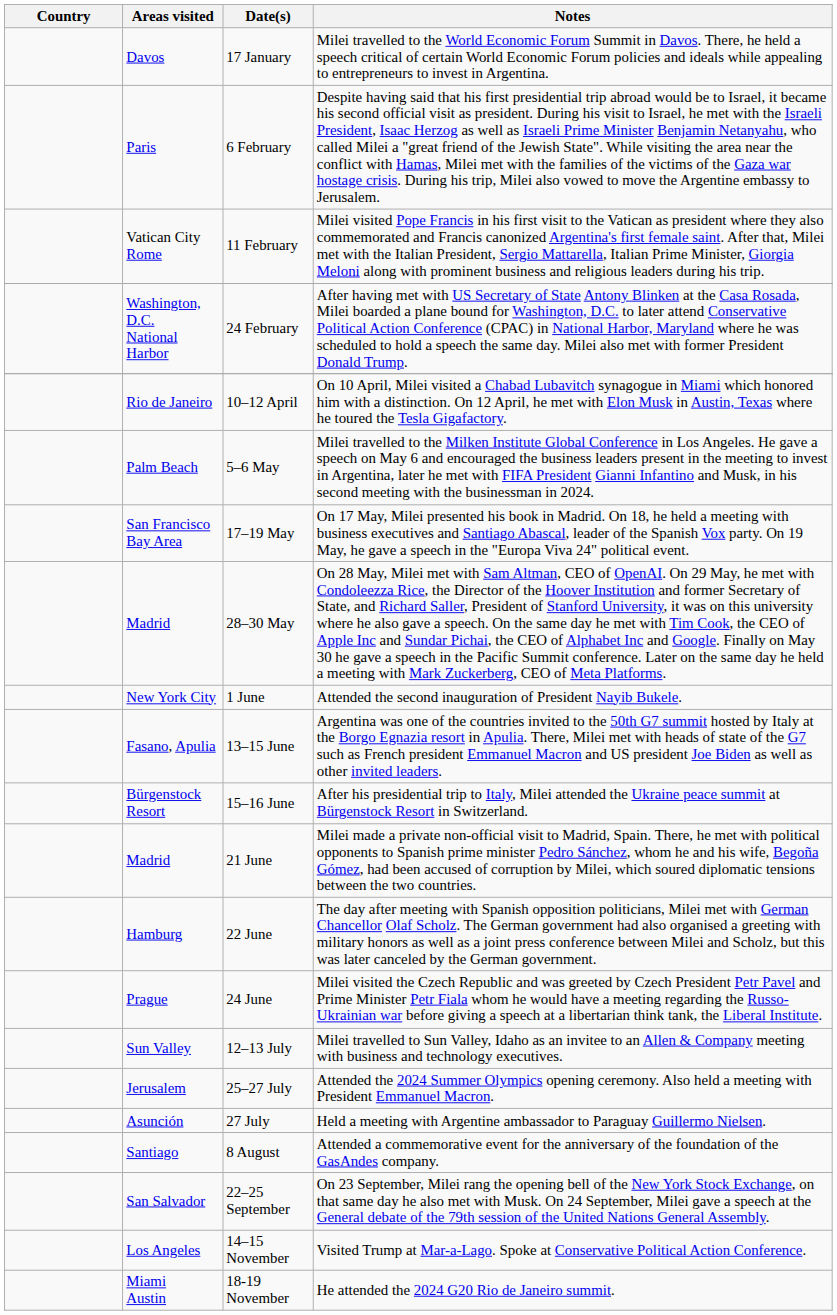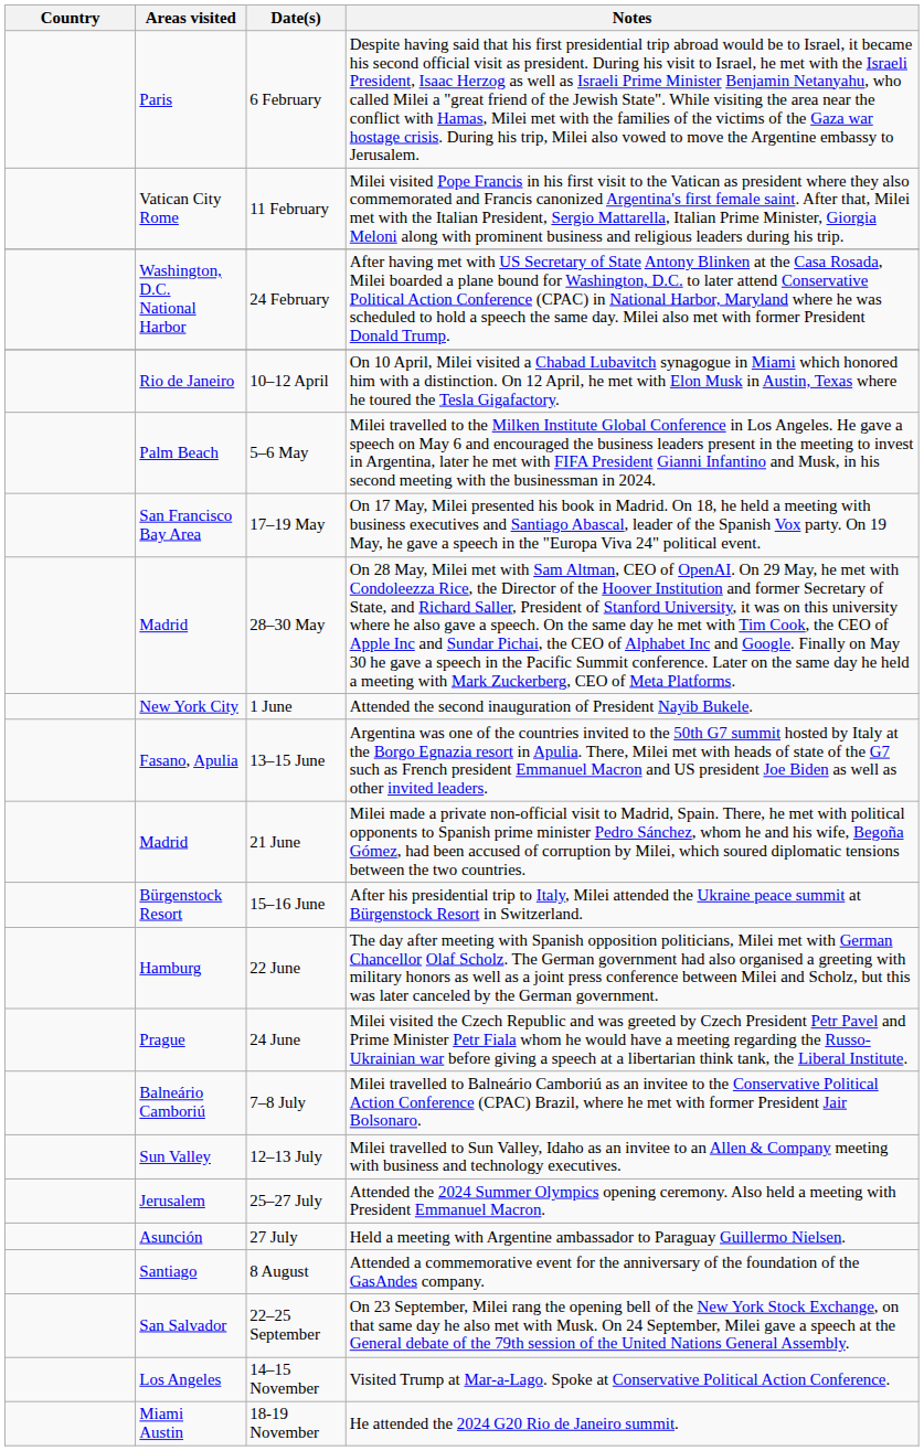 <table class="wikitable">
 <tr>
 <th width=120>Country</th>
 <th width=100>Areas visited</th>
 <th width=90>Date(s)</th>
 <th width=550>Notes</th>
-</tr>
-<tr>
-<td></td>
-<td><a href='#'>Davos</a></td>
-<td>17 January</td>
-<td> Milei travelled to the <a href='#'>World Economic Forum</a> Summit in <a href='#'>Davos</a>. There, he held a speech critical of certain World Economic Forum policies and ideals while appealing to entrepreneurs to invest in Argentina.</td>
 </tr>
 <tr>
 <td></td>
 <td><a href='#'>Paris</a></td>
 <td>6 February</td>
 <td> Despite having said that his first presidential trip abroad would be to Israel, it became his second official visit as president. During his visit to Israel, he met with the <a href='#'>Israeli President</a>, <a href='#'>Isaac Herzog</a> as well as <a href='#'>Israeli Prime Minister</a> <a href='#'>Benjamin Netanyahu</a>, who called Milei a "great friend of the Jewish State". While visiting the area near the conflict with <a href='#'>Hamas</a>, Milei met with the families of the victims of the <a href='#'>Gaza war hostage crisis</a>. During his trip, Milei also vowed to move the Argentine embassy to Jerusalem.</td>
 </tr>
 <tr>
 <td><br></td>
 <td>Vatican City<br><a href='#'>Rome</a></td>
 <td>11 February</td>
 <td>Milei visited <a href='#'>Pope Francis</a> in his first visit to the Vatican as president where they also commemorated and Francis canonized <a href='#'>Argentina's first female saint</a>. After that, Milei met with the Italian President, <a href='#'>Sergio Mattarella</a>, Italian Prime Minister, <a href='#'>Giorgia Meloni</a> along with prominent business and religious leaders during his trip.</td>
 </tr>
 <tr>
 </tr>
 <tr>
 <td></td>
 <td><a href='#'>Washington, D.C.</a><br><a href='#'>National Harbor</a></td>
 <td>24 February</td>
 <td>After having met with <a href='#'>US Secretary of State</a> <a href='#'>Antony Blinken</a> at the <a href='#'>Casa Rosada</a>, Milei boarded a plane bound for <a href='#'>Washington, D.C.</a> to later attend <a href='#'>Conservative Political Action Conference</a> (CPAC) in <a href='#'>National Harbor, Maryland</a> where he was scheduled to hold a speech the same day. Milei also met with former President <a href='#'>Donald Trump</a>.</td>
 </tr>
 <tr>
 </tr>
 <tr>
 <td></td>
 <td><a href='#'>Rio de Janeiro</a></td>
 <td>10–12 April</td>
 <td>On 10 April, Milei visited a <a href='#'>Chabad Lubavitch</a> synagogue in <a href='#'>Miami</a> which honored him with a distinction. On 12 April, he met with <a href='#'>Elon Musk</a> in <a href='#'>Austin, Texas</a> where he toured the <a href='#'>Tesla Gigafactory</a>.</td>
 </tr>
 <tr>
 <td></td>
 <td><a href='#'>Palm Beach</a></td>
 <td>5–6 May</td>
 <td>Milei travelled to the <a href='#'>Milken Institute Global Conference</a> in Los Angeles. He gave a speech on May 6 and encouraged the business leaders present in the meeting to invest in Argentina, later he met with <a href='#'>FIFA President</a> <a href='#'>Gianni Infantino</a> and Musk, in his second meeting with the businessman in 2024.</td>
 </tr>
 <tr>
 <td></td>
 <td><a href='#'>San Francisco Bay Area</a></td>
 <td>17–19 May</td>
 <td> On 17 May,  Milei presented his book <em></em> in Madrid. On 18, he held a meeting with business executives and <a href='#'>Santiago Abascal</a>, leader of the Spanish <a href='#'>Vox</a> party. On 19 May, he gave a speech in the "Europa Viva 24" political event.</td>
 </tr>
 <tr>
 <td></td>
 <td><a href='#'>Madrid</a></td>
 <td>28–30 May</td>
 <td>On 28 May, Milei met with <a href='#'>Sam Altman</a>, CEO of <a href='#'>OpenAI</a>. On 29 May, he met with <a href='#'>Condoleezza Rice</a>, the Director of the <a href='#'>Hoover Institution</a> and former Secretary of State, and <a href='#'>Richard Saller</a>, President of <a href='#'>Stanford University</a>, it was on this university where he also gave a speech. On the same day he met with <a href='#'>Tim Cook</a>, the CEO of <a href='#'>Apple Inc</a> and <a href='#'>Sundar Pichai</a>, the CEO of <a href='#'>Alphabet Inc</a> and <a href='#'>Google</a>. Finally on May 30 he gave a speech in the Pacific Summit conference. Later on the same day he held a meeting with <a href='#'>Mark Zuckerberg</a>, CEO of <a href='#'>Meta Platforms</a>.</td>
 </tr>
 <tr>
 <td></td>
 <td><a href='#'>New York City</a></td>
 <td>1 June</td>
 <td> Attended the second inauguration of President <a href='#'>Nayib Bukele</a>.</td>
 </tr>
 <tr>
 <td></td>
 <td><a href='#'>Fasano</a>, <a href='#'>Apulia</a></td>
 <td>13–15 June</td>
 <td>Argentina was one of the countries invited to the <a href='#'>50th G7 summit</a> hosted by Italy at the <a href='#'>Borgo Egnazia resort</a>  in <a href='#'>Apulia</a>. There, Milei met with heads of state of the <a href='#'>G7</a> such as French president <a href='#'>Emmanuel Macron</a> and US president <a href='#'>Joe Biden</a> as well as other <a href='#'>invited leaders</a>.</td>
 </tr>
 <tr>
 <td></td>
+<td><a href='#'>Madrid</a></td>
+<td>21 June</td>
+<td>Milei made a private non-official visit to Madrid, Spain. There, he met with political opponents to Spanish prime minister <a href='#'>Pedro Sánchez</a>, whom he and his wife, <a href='#'>Begoña Gómez</a>, had been accused of corruption by Milei, which soured diplomatic tensions between the two countries.</td>
+</tr>
+<tr>
+<td></td>
 <td><a href='#'>Bürgenstock Resort</a></td>
 <td>15–16 June</td>
 <td>After his presidential trip to <a href='#'>Italy</a>, Milei attended the <a href='#'>Ukraine peace summit</a> at <a href='#'>Bürgenstock Resort</a> in Switzerland.</td>
-</tr>
-<tr>
-<td></td>
-<td><a href='#'>Madrid</a></td>
-<td>21 June</td>
-<td>Milei made a private non-official visit to Madrid, Spain. There, he met with political opponents to Spanish prime minister <a href='#'>Pedro Sánchez</a>, whom he and his wife, <a href='#'>Begoña Gómez</a>, had been accused of corruption by Milei, which soured diplomatic tensions between the two countries.</td>
 </tr>
 <tr>
 <td></td>
 <td><a href='#'>Hamburg</a></td>
 <td>22 June</td>
 <td> The day after meeting with Spanish opposition politicians, Milei met with <a href='#'>German Chancellor</a> <a href='#'>Olaf Scholz</a>. The German government had also organised a greeting with military honors as well as a joint press conference between Milei and Scholz, but this was later canceled by the German government.</td>
 </tr>
 <tr>
 <td></td>
 <td><a href='#'>Prague</a></td>
 <td>24 June</td>
 <td>Milei visited the Czech Republic and was greeted by Czech President <a href='#'>Petr Pavel</a> and Prime Minister <a href='#'>Petr Fiala</a> whom he would have a meeting regarding the <a href='#'>Russo-Ukrainian war</a> before giving a speech at a libertarian think tank, the <a href='#'>Liberal Institute</a>.</td>
+</tr>
+<tr>
+<td></td>
+<td><a href='#'>Balneário Camboriú</a></td>
+<td>7–8 July</td>
+<td> Milei travelled to Balneário Camboriú as an invitee to the <a href='#'>Conservative Political Action Conference</a> (CPAC) Brazil, where he met with former President <a href='#'>Jair Bolsonaro</a>.</td>
 </tr>
 <tr>
 <td></td>
 <td><a href='#'>Sun Valley</a></td>
 <td>12–13 July</td>
 <td>Milei travelled to Sun Valley, Idaho as an invitee to an <a href='#'>Allen & Company</a> meeting with business and technology executives.</td>
 </tr>
 <tr>
 <td></td>
 <td><a href='#'>Jerusalem</a></td>
 <td>25–27 July</td>
 <td>Attended the <a href='#'>2024 Summer Olympics</a> opening ceremony. Also held a meeting with President <a href='#'>Emmanuel Macron</a>.</td>
 </tr>
 <tr>
 <td></td>
 <td><a href='#'>Asunción</a></td>
 <td>27 July</td>
 <td>Held a meeting with Argentine ambassador to Paraguay <a href='#'>Guillermo Nielsen</a>.</td>
 </tr>
 <tr>
 <td></td>
 <td><a href='#'>Santiago</a></td>
 <td>8 August</td>
 <td>Attended a commemorative event for the anniversary of the foundation of the <a href='#'>GasAndes</a> company.</td>
 </tr>
 <tr>
 <td></td>
 <td><a href='#'>San Salvador</a></td>
 <td>22–25 September</td>
 <td>On 23 September, Milei rang the opening bell of the <a href='#'>New York Stock Exchange</a>, on that same day he also met with Musk. On 24 September, Milei gave a speech at the <a href='#'>General debate of the 79th session of the United Nations General Assembly</a>.</td>
 </tr>
 <tr>
 <td></td>
 <td><a href='#'>Los Angeles</a></td>
 <td>14–15 November</td>
 <td>Visited Trump at <a href='#'>Mar-a-Lago</a>. Spoke at <a href='#'>Conservative Political Action Conference</a>.</td>
 </tr>
 <tr>
 <td></td>
 <td><a href='#'>Miami</a><br><a href='#'>Austin</a></td>
 <td>18-19 November</td>
 <td>He attended the <a href='#'>2024 G20 Rio de Janeiro summit</a>.</td>
 </tr>
 </table>
